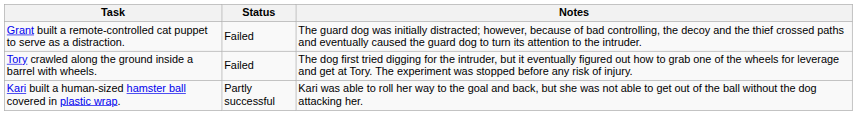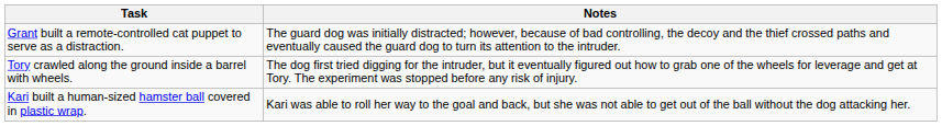 <table class="wikitable plainrowheaders">
 <tr>
 <th>Task</th>
-<th>Status</th>
 <th>Notes</th>
 </tr>
 <tr>
 <td><a href='#'>Grant</a> built a remote-controlled cat puppet to serve as a distraction.</td>
-<td><span>Failed</span></td>
 <td>The guard dog was initially distracted; however, because of bad controlling, the decoy and the thief crossed paths and eventually caused the guard dog to turn its attention to the intruder.</td>
 </tr>
 <tr>
 <td><a href='#'>Tory</a> crawled along the ground inside a barrel with wheels.</td>
-<td><span>Failed</span></td>
 <td>The dog first tried digging for the intruder, but it eventually figured out how to grab one of the wheels for leverage and get at Tory. The experiment was stopped before any risk of injury.</td>
 </tr>
 <tr>
 <td><a href='#'>Kari</a> built a human-sized <a href='#'>hamster ball</a> covered in <a href='#'>plastic wrap</a>.</td>
-<td><span>Partly successful</span></td>
 <td>Kari was able to roll her way to the goal and back, but she was not able to get out of the ball without the dog attacking her.</td>
 </tr>
 </table>
